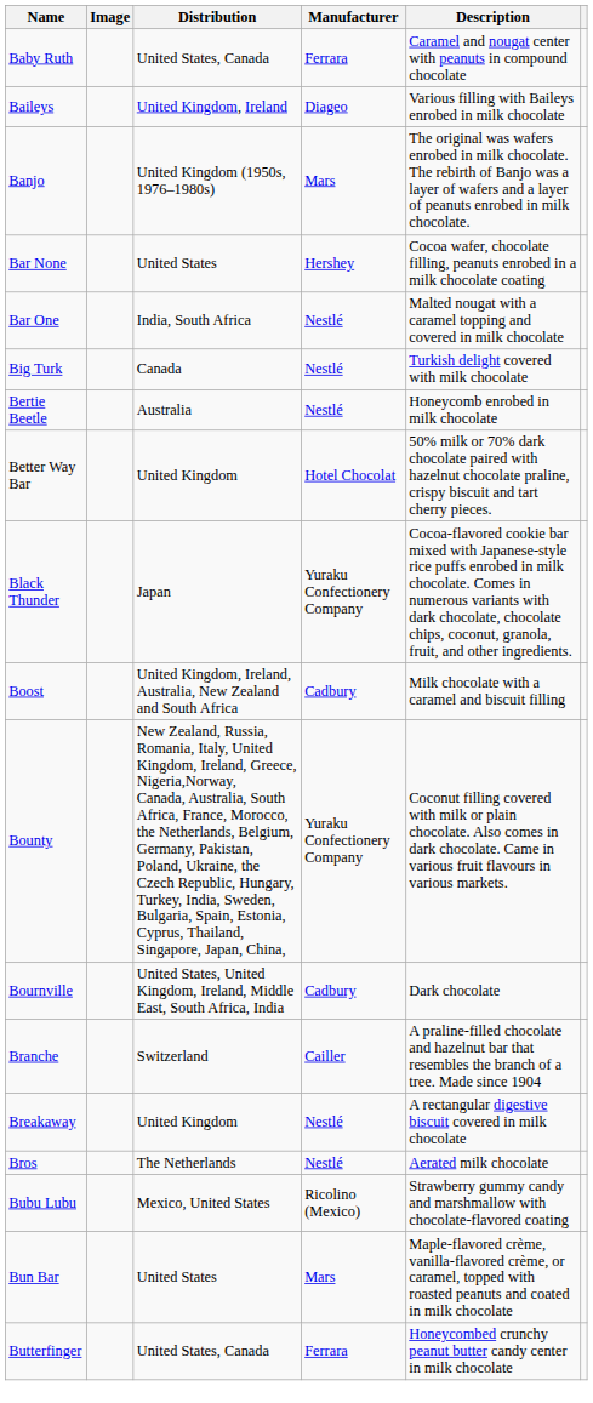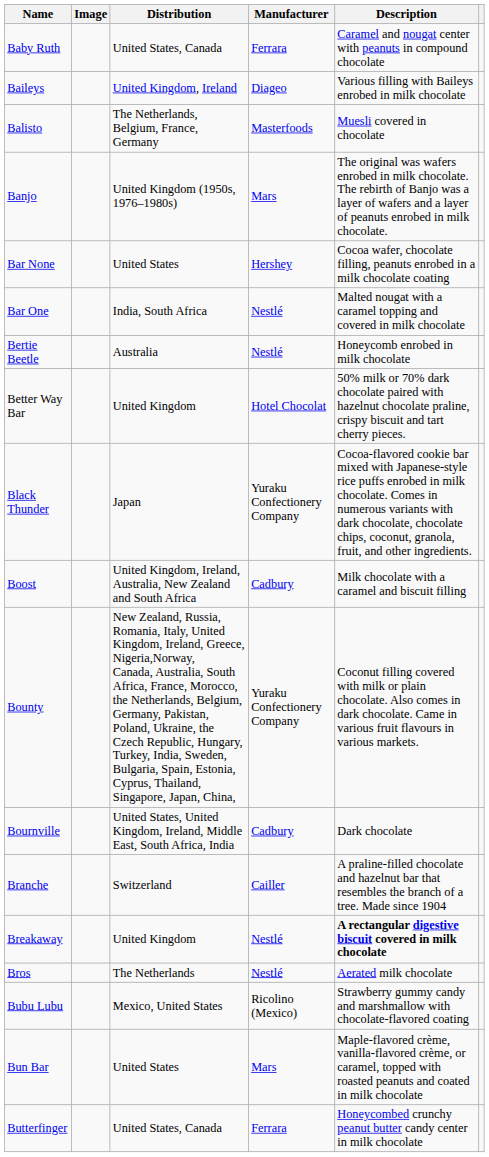 <table class="wikitable sortable" style="width:100%">
 <tr>
 <th>Name</th>
 <th class="unsortable">Image</th>
 <th>Distribution</th>
 <th>Manufacturer</th>
 <th>Description</th>
 <th></th>
 </tr>
 <tr>
 <td><a href='#'>Baby Ruth</a></td>
 <td></td>
 <td>United States, Canada</td>
 <td><a href='#'>Ferrara</a></td>
 <td><a href='#'>Caramel</a> and <a href='#'>nougat</a> center with <a href='#'>peanuts</a> in compound chocolate</td>
 <td></td>
 </tr>
 <tr>
 <td><a href='#'>Baileys</a></td>
 <td></td>
 <td><a href='#'>United Kingdom</a>, <a href='#'>Ireland</a></td>
 <td><a href='#'>Diageo</a></td>
 <td>Various filling with Baileys enrobed in milk chocolate</td>
 </tr>
 <tr>
+<td><a href='#'>Balisto</a></td>
+<td></td>
+<td>The Netherlands, Belgium, France, Germany</td>
+<td><a href='#'>Masterfoods</a></td>
+<td><a href='#'>Muesli</a> covered in chocolate</td>
+<td></td>
+</tr>
+<tr>
 <td><a href='#'>Banjo</a></td>
 <td></td>
 <td>United Kingdom (1950s, 1976–1980s)</td>
 <td><a href='#'>Mars</a></td>
 <td>The original was wafers enrobed in milk chocolate. The rebirth of Banjo was a layer of wafers and a layer of peanuts enrobed in milk chocolate.</td>
 <td></td>
 </tr>
 <tr>
 <td><a href='#'>Bar None</a></td>
 <td></td>
 <td>United States</td>
 <td><a href='#'>Hershey</a></td>
 <td>Cocoa wafer, chocolate filling, peanuts enrobed in a milk chocolate coating</td>
 <td></td>
 </tr>
 <tr>
 <td><a href='#'>Bar One</a></td>
 <td></td>
 <td>India, South Africa</td>
 <td><a href='#'>Nestlé</a></td>
 <td>Malted nougat with a caramel topping and covered in milk chocolate</td>
-<td></td>
-</tr>
-<tr>
-<td><a href='#'>Big Turk</a></td>
-<td></td>
-<td>Canada</td>
-<td><a href='#'>Nestlé</a></td>
-<td><a href='#'>Turkish delight</a> covered with milk chocolate</td>
 <td></td>
 </tr>
 <tr>
 <td><a href='#'>Bertie Beetle</a></td>
 <td></td>
 <td>Australia</td>
 <td><a href='#'>Nestlé</a></td>
 <td>Honeycomb enrobed in milk chocolate</td>
 <td></td>
 </tr>
 <tr>
 <td>Better Way Bar</td>
 <td></td>
 <td>United Kingdom</td>
 <td><a href='#'>Hotel Chocolat</a></td>
 <td>50% milk or 70% dark chocolate paired with hazelnut chocolate praline, crispy biscuit and tart cherry pieces.</td>
 <td></td>
 </tr>
 <tr>
 <td><a href='#'>Black Thunder</a></td>
 <td></td>
 <td>Japan</td>
 <td>Yuraku Confectionery Company</td>
 <td>Cocoa-flavored cookie bar mixed with Japanese-style rice puffs enrobed in milk chocolate. Comes in numerous variants with dark chocolate, chocolate chips, coconut, granola, fruit, and other ingredients.</td>
 <td></td>
 </tr>
 <tr>
 <td><a href='#'>Boost</a></td>
 <td></td>
 <td>United Kingdom, Ireland, Australia, New Zealand and South Africa</td>
 <td><a href='#'>Cadbury</a></td>
 <td>Milk chocolate with a caramel and biscuit filling</td>
 <td></td>
 </tr>
 <tr>
 <td><a href='#'>Bounty</a></td>
 <td></td>
 <td>New Zealand, Russia, Romania, Italy, United Kingdom, Ireland, Greece, Nigeria,Norway, <br>Canada, Australia, South Africa, France, Morocco, the Netherlands, Belgium, <br>Germany, Pakistan, Poland, Ukraine, the Czech Republic, Hungary, Turkey, India, Sweden, Bulgaria, Spain, Estonia, Cyprus, Thailand, Singapore, Japan, China,</td>
 <td>Yuraku Confectionery Company</td>
 <td>Coconut filling covered with milk or plain chocolate.  Also comes in dark chocolate.  Came in various fruit flavours in various markets.</td>
 <td></td>
 </tr>
 <tr>
 <td><a href='#'>Bournville</a></td>
 <td></td>
 <td>United States, United Kingdom, Ireland, Middle East, South Africa, India</td>
 <td><a href='#'>Cadbury</a></td>
 <td>Dark chocolate</td>
 <td></td>
 </tr>
 <tr>
 <td><a href='#'>Branche</a></td>
 <td></td>
 <td>Switzerland</td>
 <td><a href='#'>Cailler</a></td>
 <td>A praline-filled chocolate and hazelnut bar that resembles the branch of a tree. Made since 1904</td>
 <td></td>
 </tr>
 <tr>
 <td><a href='#'>Breakaway</a></td>
 <td></td>
 <td>United Kingdom</td>
 <td><a href='#'>Nestlé</a></td>
-<td>A rectangular <a href='#'>digestive biscuit</a> covered in milk chocolate</td>
+<td><strong>A rectangular <a href='#'>digestive biscuit</a> covered in milk chocolate</strong></td>
 <td></td>
 </tr>
 <tr>
 <td><a href='#'>Bros</a></td>
 <td></td>
 <td>The Netherlands</td>
 <td><a href='#'>Nestlé</a></td>
 <td><a href='#'>Aerated</a> milk chocolate</td>
 <td></td>
 </tr>
 <tr>
 <td><a href='#'>Bubu Lubu</a></td>
 <td></td>
 <td>Mexico, United States</td>
 <td>Ricolino (Mexico)</td>
 <td>Strawberry gummy candy and marshmallow with chocolate-flavored coating</td>
 <td></td>
 </tr>
 <tr>
 <td><a href='#'>Bun Bar</a></td>
 <td></td>
 <td>United States</td>
 <td><a href='#'>Mars</a></td>
 <td>Maple-flavored crème, vanilla-flavored crème, or caramel, topped with roasted peanuts and coated in milk chocolate</td>
 <td></td>
 </tr>
 <tr>
 <td><a href='#'>Butterfinger</a></td>
 <td></td>
 <td>United States, Canada</td>
 <td><a href='#'>Ferrara</a></td>
 <td><a href='#'>Honeycombed</a> crunchy <a href='#'>peanut butter</a> candy center in milk chocolate</td>
 <td></td>
 </tr>
 </table>
